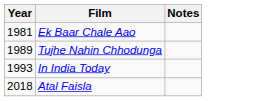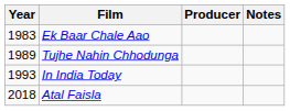 <table class="wikitable sortable">
 <tr>
 <th>Year</th>
 <th>Film</th>
+<th>Producer</th>
 <th>Notes</th>
 </tr>
 <tr>
-<td>1981</td>
+<td>1983</td>
 <td><em><a href='#'>Ek Baar Chale Aao</a></em></td>
+<td></td>
 <td></td>
 </tr>
 <tr>
 <td>1989</td>
 <td><em><a href='#'>Tujhe Nahin Chhodunga</a></em></td>
 <td></td>
+<td></td>
 </tr>
 <tr>
 <td>1993</td>
 <td><em><a href='#'>In India Today</a></em></td>
+<td></td>
 <td></td>
 </tr>
 <tr>
 <td>2018</td>
 <td><em><a href='#'>Atal Faisla</a></em></td>
 <td></td>
+<td></td>
 </tr>
 </table>
